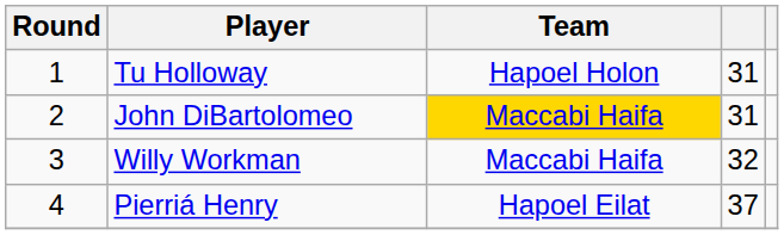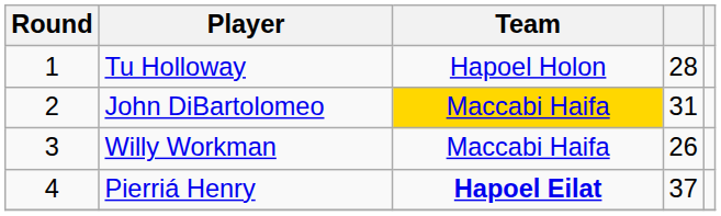 <table class="wikitable" style="text-align:center;">
 <tr>
 <th>Round</th>
 <th style="text-align:center;width:175px;">Player</th>
 <th style="text-align:center;width:160px;">Team</th>
 <th><a href='#'></a></th>
 <th></th>
 </tr>
 <tr>
 <td>1</td>
 <td align="left"> <a href='#'>Tu Holloway</a></td>
 <td><a href='#'>Hapoel Holon</a></td>
-<td>31</td>
+<td>28</td>
 <td></td>
 </tr>
 <tr>
 <td>2</td>
 <td align="left"> <a href='#'>John DiBartolomeo</a></td>
 <td style="background: gold;"><a href='#'>Maccabi Haifa</a></td>
 <td>31</td>
 <td></td>
 </tr>
 <tr>
 <td>3</td>
 <td align="left"> <a href='#'>Willy Workman</a></td>
 <td><a href='#'>Maccabi Haifa</a></td>
-<td>32</td>
+<td>26</td>
 <td></td>
 </tr>
 <tr>
 <td>4</td>
 <td align="left"> <a href='#'>Pierriá Henry</a></td>
-<td><a href='#'>Hapoel Eilat</a></td>
+<td><strong><a href='#'>Hapoel Eilat</a></strong></td>
 <td>37</td>
 <td></td>
 </tr>
 <tr>
 </tr>
 </table>
